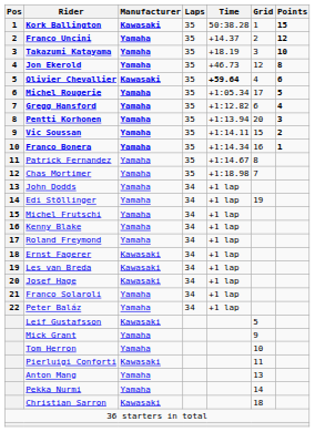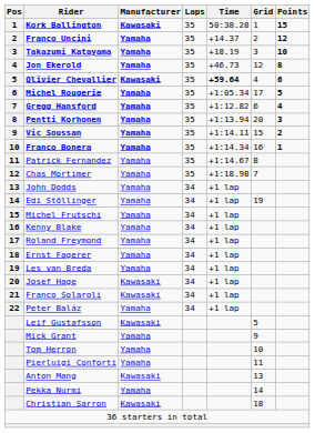 <table class="wikitable" style="font-size: 95%;">
 <tr>
 <th>Pos</th>
 <th>Rider</th>
 <th>Manufacturer</th>
 <th>Laps</th>
 <th>Time</th>
 <th>Grid</th>
 <th>Points</th>
 </tr>
 <tr>
 <th>1</th>
 <td> <strong><a href='#'>Kork Ballington</a></strong></td>
 <td><strong><a href='#'>Kawasaki</a></strong></td>
 <td>35</td>
 <td>50:38.28</td>
 <td>1</td>
 <td><strong>15</strong></td>
 </tr>
 <tr>
 <th>2</th>
 <td> <strong><a href='#'>Franco Uncini</a></strong></td>
 <td><strong><a href='#'>Yamaha</a></strong></td>
 <td>35</td>
 <td>+14.37</td>
 <td>2</td>
 <td><strong>12</strong></td>
 </tr>
 <tr>
 <th>3</th>
 <td> <strong><a href='#'>Takazumi Katayama</a></strong></td>
 <td><strong><a href='#'>Yamaha</a></strong></td>
 <td>35</td>
 <td>+18.19</td>
 <td>3</td>
 <td><strong>10</strong></td>
 </tr>
 <tr>
 <th>4</th>
 <td> <strong><a href='#'>Jon Ekerold</a></strong></td>
 <td><strong><a href='#'>Yamaha</a></strong></td>
 <td>35</td>
 <td>+46.73</td>
 <td>12</td>
 <td><strong>8</strong></td>
 </tr>
 <tr>
 <th>5</th>
 <td> <strong><a href='#'>Olivier Chevallier</a></strong></td>
 <td><strong><a href='#'>Kawasaki</a></strong></td>
 <td>35</td>
 <td><strong>+59.64</strong></td>
 <td>4</td>
 <td><strong>6</strong></td>
 </tr>
 <tr>
 <th>6</th>
 <td> <strong><a href='#'>Michel Rougerie</a></strong></td>
 <td><strong><a href='#'>Yamaha</a></strong></td>
 <td>35</td>
 <td>+1:05.34</td>
 <td>17</td>
 <td><strong>5</strong></td>
 </tr>
 <tr>
 <th>7</th>
 <td> <strong><a href='#'>Gregg Hansford</a></strong></td>
 <td><strong><a href='#'>Yamaha</a></strong></td>
 <td>35</td>
 <td>+1:12.82</td>
 <td>6</td>
 <td><strong>4</strong></td>
 </tr>
 <tr>
 <th>8</th>
 <td> <strong><a href='#'>Pentti Korhonen</a></strong></td>
 <td><strong><a href='#'>Yamaha</a></strong></td>
 <td>35</td>
 <td>+1:13.94</td>
 <td>20</td>
 <td><strong>3</strong></td>
 </tr>
 <tr>
 <th>9</th>
 <td> <strong><a href='#'>Vic Soussan</a></strong></td>
 <td><strong><a href='#'>Yamaha</a></strong></td>
 <td>35</td>
 <td>+1:14.11</td>
 <td>15</td>
 <td><strong>2</strong></td>
 </tr>
 <tr>
 <th>10</th>
 <td> <strong><a href='#'>Franco Bonera</a></strong></td>
 <td><strong><a href='#'>Yamaha</a></strong></td>
 <td>35</td>
 <td>+1:14.34</td>
 <td>16</td>
 <td><strong>1</strong></td>
 </tr>
 <tr>
 <th>11</th>
 <td> <a href='#'>Patrick Fernandez</a></td>
 <td><a href='#'>Yamaha</a></td>
 <td>35</td>
 <td>+1:14.67</td>
 <td>8</td>
 <td></td>
 </tr>
 <tr>
 <th>12</th>
 <td> <a href='#'>Chas Mortimer</a></td>
 <td><a href='#'>Yamaha</a></td>
 <td>35</td>
 <td>+1:18.98</td>
 <td>7</td>
 <td></td>
 </tr>
 <tr>
 <th>13</th>
 <td> <a href='#'>John Dodds</a></td>
 <td><a href='#'>Yamaha</a></td>
 <td>34</td>
 <td>+1 lap</td>
 <td></td>
 <td></td>
 </tr>
 <tr>
 <th>14</th>
 <td> <a href='#'>Edi Stöllinger</a></td>
 <td><a href='#'>Yamaha</a></td>
 <td>34</td>
 <td>+1 lap</td>
 <td>19</td>
 <td></td>
 </tr>
 <tr>
 <th>15</th>
 <td> <a href='#'>Michel Frutschi</a></td>
 <td><a href='#'>Yamaha</a></td>
 <td>34</td>
 <td>+1 lap</td>
 <td></td>
 <td></td>
 </tr>
 <tr>
 <th>16</th>
 <td> <a href='#'>Kenny Blake</a></td>
 <td><a href='#'>Yamaha</a></td>
 <td>34</td>
 <td>+1 lap</td>
 <td></td>
 <td></td>
 </tr>
 <tr>
 <th>17</th>
 <td> <a href='#'>Roland Freymond</a></td>
 <td><a href='#'>Yamaha</a></td>
 <td>34</td>
 <td>+1 lap</td>
 <td></td>
 <td></td>
 </tr>
 <tr>
 <th>18</th>
 <td> <a href='#'>Ernst Fagerer</a></td>
-<td><a href='#'>Kawasaki</a></td>
+<td><a href='#'>Yamaha</a></td>
 <td>34</td>
 <td>+1 lap</td>
 <td></td>
 <td></td>
 </tr>
 <tr>
 <th>19</th>
 <td> <a href='#'>Les van Breda</a></td>
-<td><a href='#'>Kawasaki</a></td>
+<td><a href='#'>Yamaha</a></td>
 <td>34</td>
 <td>+1 lap</td>
 <td></td>
 <td></td>
 </tr>
 <tr>
 <th>20</th>
 <td> <a href='#'>Josef Hage</a></td>
 <td><a href='#'>Kawasaki</a></td>
 <td>34</td>
 <td>+1 lap</td>
 <td></td>
 <td></td>
 </tr>
 <tr>
 <th>21</th>
 <td> <a href='#'>Franco Solaroli</a></td>
-<td><a href='#'>Yamaha</a></td>
+<td><a href='#'>Kawasaki</a></td>
 <td>34</td>
 <td>+1 lap</td>
 <td></td>
 <td></td>
 </tr>
 <tr>
 <th>22</th>
 <td> <a href='#'>Peter Baláz</a></td>
 <td><a href='#'>Yamaha</a></td>
 <td>34</td>
 <td>+1 lap</td>
 <td></td>
 <td></td>
 </tr>
 <tr>
 <th></th>
 <td> <a href='#'>Leif Gustafsson</a></td>
 <td><a href='#'>Kawasaki</a></td>
 <td></td>
 <td></td>
 <td>5</td>
 <td></td>
 </tr>
 <tr>
 <th></th>
 <td> <a href='#'>Mick Grant</a></td>
 <td><a href='#'>Yamaha</a></td>
 <td></td>
 <td></td>
 <td>9</td>
 <td></td>
 </tr>
 <tr>
 <th></th>
 <td> <a href='#'>Tom Herron</a></td>
 <td><a href='#'>Yamaha</a></td>
 <td></td>
 <td></td>
 <td>10</td>
 <td></td>
 </tr>
 <tr>
 <th></th>
 <td> <a href='#'>Pierluigi Conforti</a></td>
-<td><a href='#'>Kawasaki</a></td>
+<td><a href='#'>Yamaha</a></td>
 <td></td>
 <td></td>
 <td>11</td>
 <td></td>
 </tr>
 <tr>
 <th></th>
 <td> <a href='#'>Anton Mang</a></td>
-<td><a href='#'>Yamaha</a></td>
+<td><a href='#'>Kawasaki</a></td>
 <td></td>
 <td></td>
 <td>13</td>
 <td></td>
 </tr>
 <tr>
 <th></th>
 <td> <a href='#'>Pekka Nurmi</a></td>
 <td><a href='#'>Yamaha</a></td>
 <td></td>
 <td></td>
 <td>14</td>
 <td></td>
 </tr>
 <tr>
 <th></th>
 <td> <a href='#'>Christian Sarron</a></td>
 <td><a href='#'>Kawasaki</a></td>
 <td></td>
 <td></td>
 <td>18</td>
 <td></td>
 </tr>
 <tr>
 <td colspan=8 align=center>36 starters in total</td>
 </tr>
 <tr>
 <th colspan=8></th>
 </tr>
 </table>
